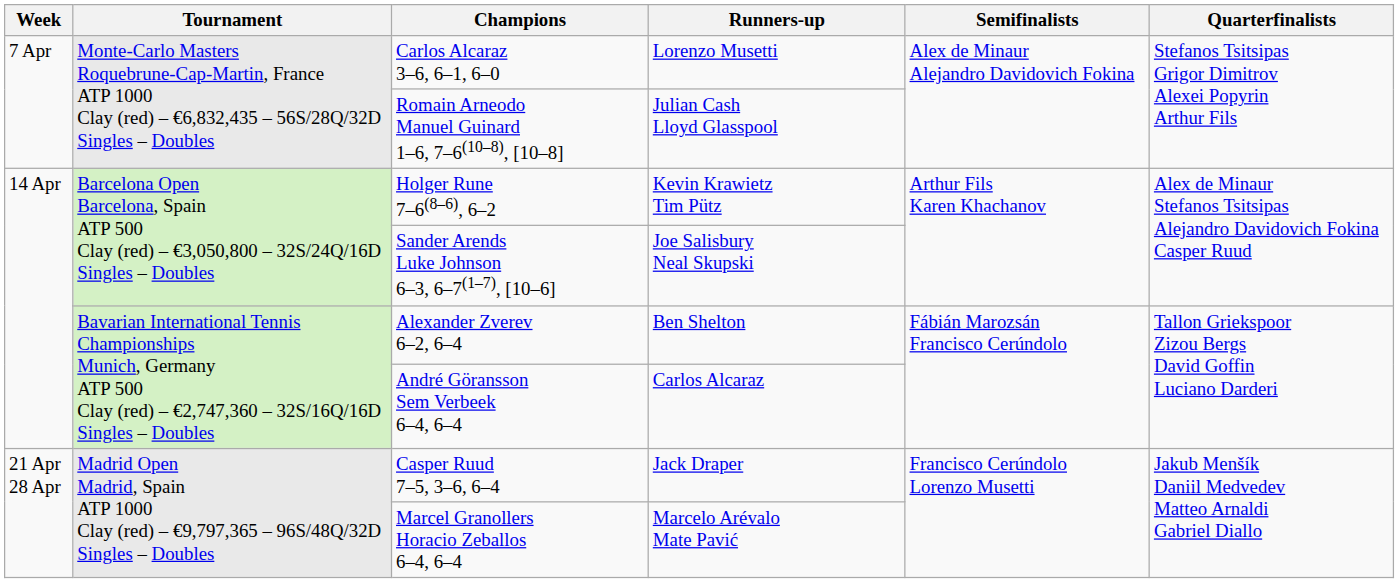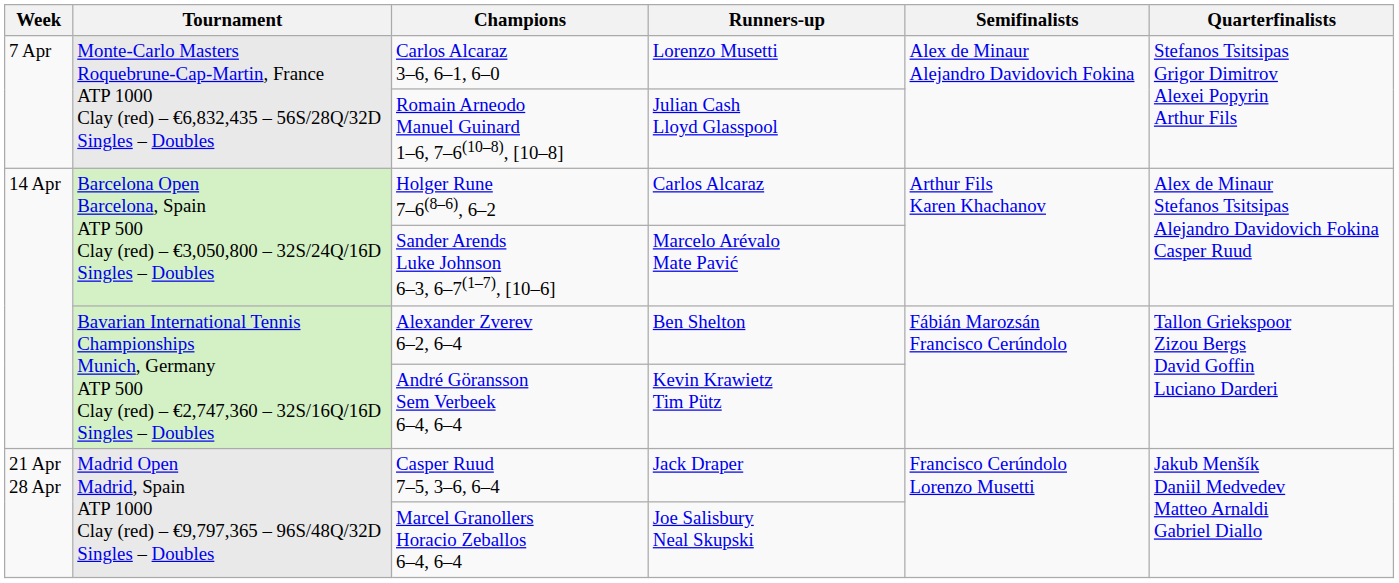 <table class=wikitable style=font-size:95%>
 <tr>
 <th style="width:48px;">Week</th>
 <th style="width:250px;">Tournament</th>
 <th style="width:200px;">Champions</th>
 <th style="width:200px;">Runners-up</th>
 <th style="width:190px;">Semifinalists</th>
 <th style="width:190px;">Quarterfinalists</th>
 </tr>
 <tr style="vertical-align:top">
 <td rowspan=2>7 Apr</td>
 <td style="background:#e9e9e9;" rowspan=2><a href='#'>Monte-Carlo Masters</a><br><a href='#'>Roquebrune-Cap-Martin</a>, France<br>ATP 1000<br>Clay (red) – €6,832,435 – 56S/28Q/32D<br><a href='#'>Singles</a> – <a href='#'>Doubles</a></td>
 <td> <a href='#'>Carlos Alcaraz</a> <br> 3–6, 6–1, 6–0</td>
 <td> <a href='#'>Lorenzo Musetti</a></td>
 <td rowspan=2> <a href='#'>Alex de Minaur</a> <br> <a href='#'>Alejandro Davidovich Fokina</a></td>
 <td rowspan=2> <a href='#'>Stefanos Tsitsipas</a><br> <a href='#'>Grigor Dimitrov</a><br> <a href='#'>Alexei Popyrin</a><br> <a href='#'>Arthur Fils</a></td>
 </tr>
 <tr style="vertical-align:top">
 <td> <a href='#'>Romain Arneodo</a> <br>  <a href='#'>Manuel Guinard</a> <br> 1–6, 7–6<sup>(10–8)</sup>, [10–8]</td>
 <td> <a href='#'>Julian Cash</a> <br>  <a href='#'>Lloyd Glasspool</a></td>
 </tr>
 <tr style="vertical-align:top">
 <td rowspan=4>14 Apr</td>
 <td style="background:#D4F1C5;" rowspan=2><a href='#'>Barcelona Open</a><br><a href='#'>Barcelona</a>, Spain<br>ATP 500<br>Clay (red) – €3,050,800 – 32S/24Q/16D<br><a href='#'>Singles</a> – <a href='#'>Doubles</a></td>
 <td> <a href='#'>Holger Rune</a> <br> 7–6<sup>(8–6)</sup>, 6–2</td>
-<td> <a href='#'>Kevin Krawietz</a> <br>  <a href='#'>Tim Pütz</a></td>
+<td> <a href='#'>Carlos Alcaraz</a></td>
 <td rowspan=2> <a href='#'>Arthur Fils</a><br> <a href='#'>Karen Khachanov</a></td>
 <td rowspan=2> <a href='#'>Alex de Minaur</a> <br> <a href='#'>Stefanos Tsitsipas</a> <br> <a href='#'>Alejandro Davidovich Fokina</a> <br> <a href='#'>Casper Ruud</a></td>
 </tr>
 <tr style="vertical-align:top">
 <td> <a href='#'>Sander Arends</a> <br>  <a href='#'>Luke Johnson</a> <br> 6–3, 6–7<sup>(1–7)</sup>, [10–6]</td>
-<td> <a href='#'>Joe Salisbury</a> <br>  <a href='#'>Neal Skupski</a></td>
+<td> <a href='#'>Marcelo Arévalo</a> <br>  <a href='#'>Mate Pavić</a></td>
 </tr>
 <tr style="vertical-align:top">
 <td style="background:#D4F1C5;" rowspan=2><a href='#'>Bavarian International Tennis Championships</a><br><a href='#'>Munich</a>, Germany<br>ATP 500<br>Clay (red) – €2,747,360 – 32S/16Q/16D<br><a href='#'>Singles</a> – <a href='#'>Doubles</a></td>
 <td> <a href='#'>Alexander Zverev</a> <br> 6–2, 6–4</td>
 <td> <a href='#'>Ben Shelton</a></td>
 <td rowspan=2> <a href='#'>Fábián Marozsán</a><br> <a href='#'>Francisco Cerúndolo</a></td>
 <td rowspan=2> <a href='#'>Tallon Griekspoor</a><br> <a href='#'>Zizou Bergs</a><br> <a href='#'>David Goffin</a><br> <a href='#'>Luciano Darderi</a></td>
 </tr>
 <tr style="vertical-align:top">
 <td> <a href='#'>André Göransson</a> <br>  <a href='#'>Sem Verbeek</a> <br> 6–4, 6–4</td>
-<td> <a href='#'>Carlos Alcaraz</a></td>
+<td> <a href='#'>Kevin Krawietz</a> <br>  <a href='#'>Tim Pütz</a></td>
 </tr>
 <tr style="vertical-align:top">
 <td rowspan=2>21 Apr<br>28 Apr</td>
 <td style="background:#e9e9e9;" rowspan=2><a href='#'>Madrid Open</a><br><a href='#'>Madrid</a>, Spain<br>ATP 1000<br>Clay (red) – €9,797,365 – 96S/48Q/32D<br><a href='#'>Singles</a> – <a href='#'>Doubles</a></td>
 <td> <a href='#'>Casper Ruud</a> <br> 7–5, 3–6, 6–4</td>
 <td> <a href='#'>Jack Draper</a></td>
 <td rowspan=2> <a href='#'>Francisco Cerúndolo</a> <br>  <a href='#'>Lorenzo Musetti</a></td>
 <td rowspan=2> <a href='#'>Jakub Menšík</a><br> <a href='#'>Daniil Medvedev</a> <br> <a href='#'>Matteo Arnaldi</a> <br> <a href='#'>Gabriel Diallo</a></td>
 </tr>
 <tr style="vertical-align:top">
 <td> <a href='#'>Marcel Granollers</a> <br>  <a href='#'>Horacio Zeballos</a> <br> 6–4, 6–4</td>
-<td> <a href='#'>Marcelo Arévalo</a> <br>  <a href='#'>Mate Pavić</a></td>
+<td> <a href='#'>Joe Salisbury</a> <br>  <a href='#'>Neal Skupski</a></td>
 </tr>
 </table>
